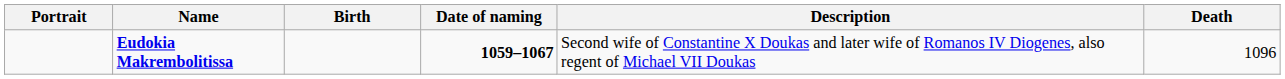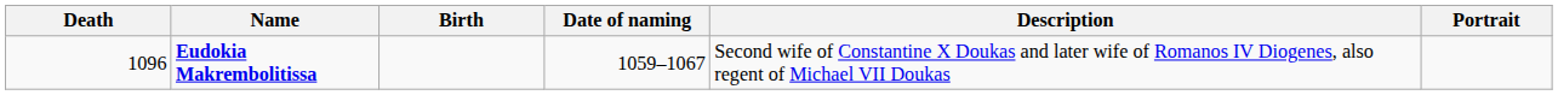 <table width=100% class="wikitable">
 <tr>
-<th style="width:100px">Portrait</th>
+<th style="width:8em">Death</th>
 <th>Name</th>
 <th style="width:8em">Birth</th>
 <th style="width:8em">Date of naming</th>
 <th>Description</th>
-<th style="width:8em">Death</th>
+<th style="width:100px">Portrait</th>
 </tr>
 <tr>
-<td></td>
+<td style="text-align:right">1096</td>
 <td><strong><a href='#'>Eudokia Makrembolitissa</a></strong><br></td>
 <td style="text-align:right"></td>
-<td style="text-align:right"><strong>1059–1067</strong></td>
+<td style="text-align:right">1059–1067</td>
 <td>Second wife of <a href='#'>Constantine X Doukas</a> and later wife of <a href='#'>Romanos IV Diogenes</a>, also regent of <a href='#'>Michael VII Doukas</a></td>
-<td style="text-align:right">1096</td>
+<td></td>
 </tr>
 </table>
